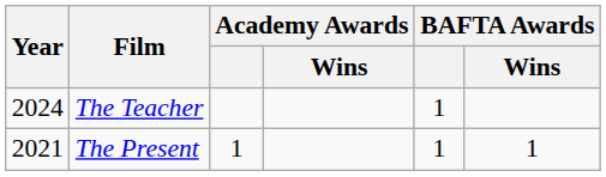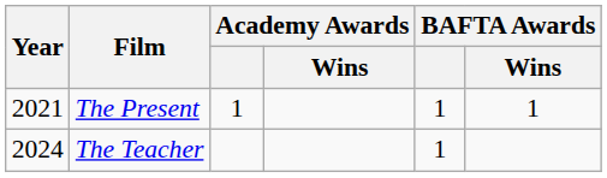 <table class="wikitable sortable" style="text-align: center;">
 <tr>
 <th rowspan="2">Year</th>
 <th rowspan="2">Film</th>
 <th colspan="2">Academy Awards</th>
 <th colspan="2">BAFTA Awards</th>
 </tr>
 <tr>
 <th></th>
 <th>Wins</th>
 <th></th>
 <th>Wins</th>
 </tr>
 <tr>
+<td style="text-align: left;">2021</td>
+<td style="text-align: left;"><em><a href='#'>The Present</a></em></td>
+<td>1</td>
+<td></td>
+<td>1</td>
+<td>1</td>
+</tr>
+<tr>
 <td>2024</td>
 <td><em><a href='#'>The Teacher</a></em></td>
 <td></td>
 <td></td>
 <td>1</td>
 <td></td>
 </tr>
-<tr>
-<td style="text-align: left;">2021</td>
-<td style="text-align: left;"><em><a href='#'>The Present</a></em></td>
-<td>1</td>
-<td></td>
-<td>1</td>
-<td>1</td>
-</tr>
 </table>
